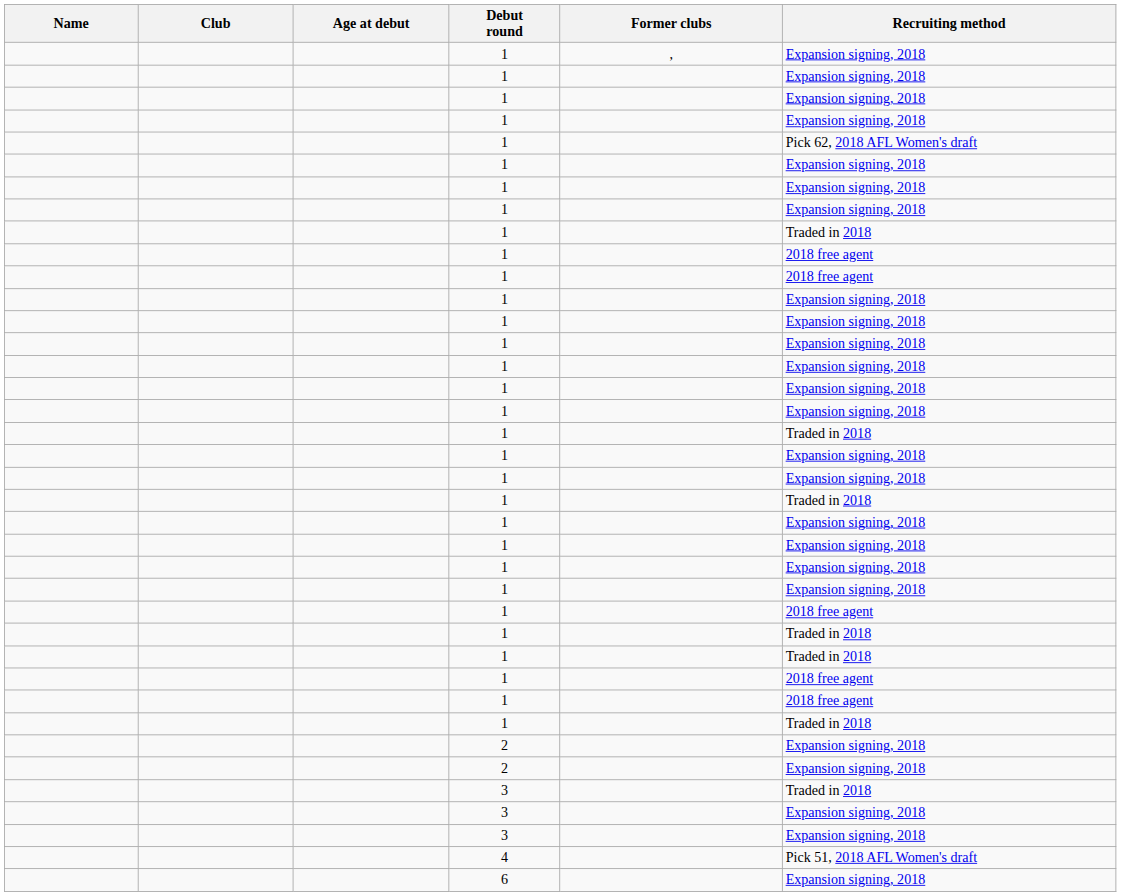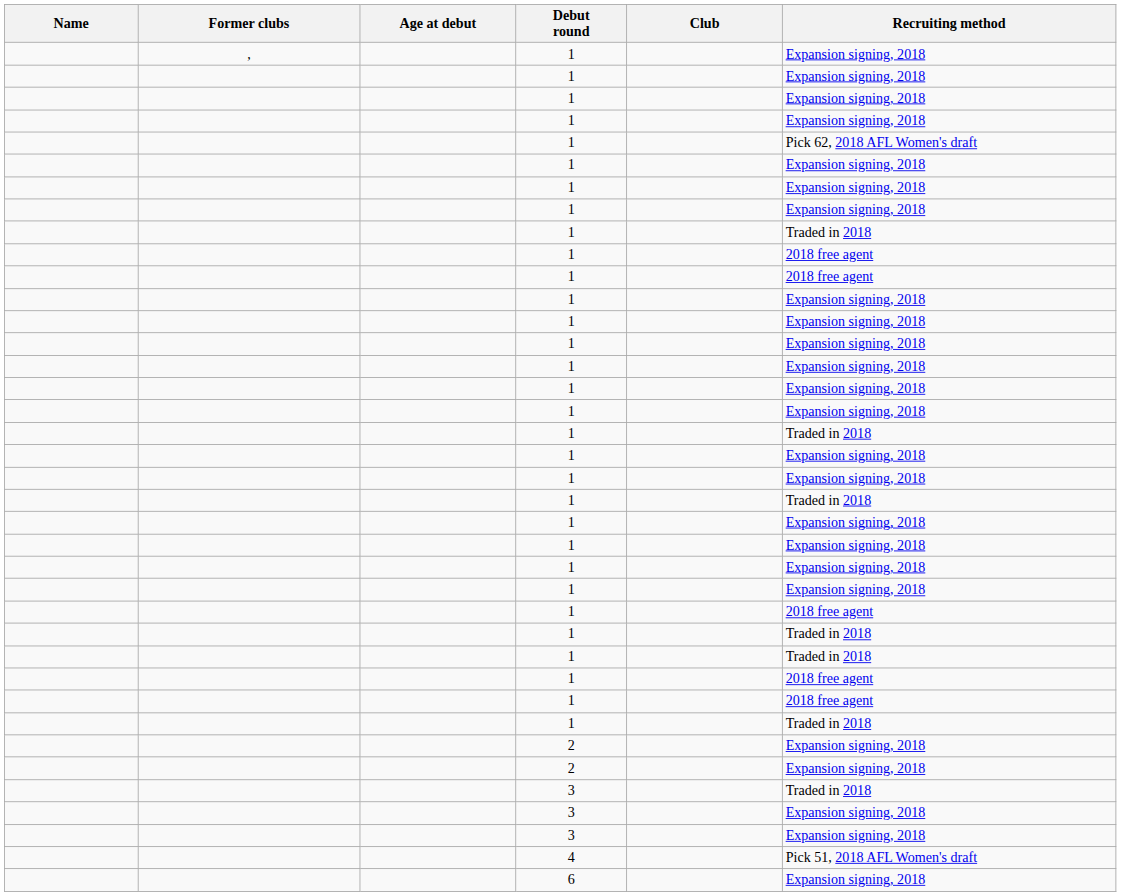 <table class="wikitable sortable" style="width:100%; text-align: center;">
 <tr style="background:#efefef;">
 <th style="width:6%;">Name</th>
-<th width=7%>Club</th>
+<th style="width:10%;">Former clubs</th>
 <th style="width:7%;">Age at debut</th>
 <th width=5%>Debut<br>round  </th>
-<th style="width:10%;">Former clubs</th>
+<th width=7%>Club</th>
 <th style="width:15%;">Recruiting method</th>
 </tr>
 <tr>
 <td align="left"></td>
-<td></td>
+<td>, </td>
 <td></td>
 <td>1</td>
-<td>, </td>
+<td></td>
 <td align="left"><a href='#'>Expansion signing, 2018</a></td>
 </tr>
 <tr>
 <td align="left"></td>
 <td></td>
 <td></td>
 <td>1</td>
 <td></td>
 <td align="left"><a href='#'>Expansion signing, 2018</a></td>
 </tr>
 <tr>
 <td align="left"></td>
 <td></td>
 <td></td>
 <td>1</td>
 <td></td>
 <td align="left"><a href='#'>Expansion signing, 2018</a></td>
 </tr>
 <tr>
 <td align="left"></td>
 <td></td>
 <td></td>
 <td>1</td>
 <td></td>
 <td align="left"><a href='#'>Expansion signing, 2018</a></td>
 </tr>
 <tr>
 <td align="left"></td>
 <td></td>
 <td></td>
 <td>1</td>
 <td></td>
 <td align="left">Pick 62, <a href='#'>2018 AFL Women's draft</a></td>
 </tr>
 <tr>
 <td align="left"></td>
 <td></td>
 <td></td>
 <td>1</td>
 <td></td>
 <td align="left"><a href='#'>Expansion signing, 2018</a></td>
 </tr>
 <tr>
 <td align="left"></td>
 <td></td>
 <td></td>
 <td>1</td>
 <td></td>
 <td align="left"><a href='#'>Expansion signing, 2018</a></td>
 </tr>
 <tr>
 <td align="left"></td>
 <td></td>
 <td></td>
 <td>1</td>
 <td></td>
 <td align="left"><a href='#'>Expansion signing, 2018</a></td>
 </tr>
 <tr>
 <td align="left"></td>
 <td></td>
 <td></td>
 <td>1</td>
 <td></td>
 <td align="left">Traded in <a href='#'>2018</a></td>
 </tr>
 <tr>
 <td align="left"></td>
 <td></td>
 <td></td>
 <td>1</td>
 <td></td>
 <td align="left"><a href='#'>2018 free agent</a></td>
 </tr>
 <tr>
 <td align="left"></td>
 <td></td>
 <td></td>
 <td>1</td>
 <td></td>
 <td align="left"><a href='#'>2018 free agent</a></td>
 </tr>
 <tr>
 <td align="left"></td>
 <td></td>
 <td></td>
 <td>1</td>
 <td></td>
 <td align="left"><a href='#'>Expansion signing, 2018</a></td>
 </tr>
 <tr>
 <td align="left"></td>
 <td></td>
 <td></td>
 <td>1</td>
 <td></td>
 <td align="left"><a href='#'>Expansion signing, 2018</a></td>
 </tr>
 <tr>
 <td align="left"></td>
 <td></td>
 <td></td>
 <td>1</td>
 <td></td>
 <td align="left"><a href='#'>Expansion signing, 2018</a></td>
 </tr>
 <tr>
 <td align="left"></td>
 <td></td>
 <td></td>
 <td>1</td>
 <td></td>
 <td align="left"><a href='#'>Expansion signing, 2018</a></td>
 </tr>
 <tr>
 <td align="left"></td>
 <td></td>
 <td></td>
 <td>1</td>
 <td></td>
 <td align="left"><a href='#'>Expansion signing, 2018</a></td>
 </tr>
 <tr>
 <td align="left"></td>
 <td></td>
 <td></td>
 <td>1</td>
 <td></td>
 <td align="left"><a href='#'>Expansion signing, 2018</a></td>
 </tr>
 <tr>
 <td align="left"></td>
 <td></td>
 <td></td>
 <td>1</td>
 <td></td>
 <td align="left">Traded in <a href='#'>2018</a></td>
 </tr>
 <tr>
 <td align="left"></td>
 <td></td>
 <td></td>
 <td>1</td>
 <td></td>
 <td align="left"><a href='#'>Expansion signing, 2018</a></td>
 </tr>
 <tr>
 <td align="left"></td>
 <td></td>
 <td></td>
 <td>1</td>
 <td></td>
 <td align="left"><a href='#'>Expansion signing, 2018</a></td>
 </tr>
 <tr>
 <td align="left"></td>
 <td></td>
 <td></td>
 <td>1</td>
 <td></td>
 <td align="left">Traded in <a href='#'>2018</a></td>
 </tr>
 <tr>
 <td align="left"></td>
 <td></td>
 <td></td>
 <td>1</td>
 <td></td>
 <td align="left"><a href='#'>Expansion signing, 2018</a></td>
 </tr>
 <tr>
 <td align="left"></td>
 <td></td>
 <td></td>
 <td>1</td>
 <td></td>
 <td align="left"><a href='#'>Expansion signing, 2018</a></td>
 </tr>
 <tr>
 <td align="left"></td>
 <td></td>
 <td></td>
 <td>1</td>
 <td></td>
 <td align="left"><a href='#'>Expansion signing, 2018</a></td>
 </tr>
 <tr>
 <td align="left"></td>
 <td></td>
 <td></td>
 <td>1</td>
 <td></td>
 <td align="left"><a href='#'>Expansion signing, 2018</a></td>
 </tr>
 <tr>
 <td align="left"></td>
 <td></td>
 <td></td>
 <td>1</td>
 <td></td>
 <td align="left"><a href='#'>2018 free agent</a></td>
 </tr>
 <tr>
 <td align="left"></td>
 <td></td>
 <td></td>
 <td>1</td>
 <td></td>
 <td align="left">Traded in <a href='#'>2018</a></td>
 </tr>
 <tr>
 <td align="left"></td>
 <td></td>
 <td></td>
 <td>1</td>
 <td></td>
 <td align="left">Traded in <a href='#'>2018</a></td>
 </tr>
 <tr>
 <td align="left"></td>
 <td></td>
 <td></td>
 <td>1</td>
 <td></td>
 <td align="left"><a href='#'>2018 free agent</a></td>
 </tr>
 <tr>
 <td align="left"></td>
 <td></td>
 <td></td>
 <td>1</td>
 <td></td>
 <td align="left"><a href='#'>2018 free agent</a></td>
 </tr>
 <tr>
 <td align="left"></td>
 <td></td>
 <td></td>
 <td>1</td>
 <td></td>
 <td align="left">Traded in <a href='#'>2018</a></td>
 </tr>
 <tr>
 <td align="left"></td>
 <td></td>
 <td></td>
 <td>2</td>
 <td></td>
 <td align="left"><a href='#'>Expansion signing, 2018</a></td>
 </tr>
 <tr>
 <td align="left"></td>
 <td></td>
 <td></td>
 <td>2</td>
 <td></td>
 <td align="left"><a href='#'>Expansion signing, 2018</a></td>
 </tr>
 <tr>
 <td align="left"></td>
 <td></td>
 <td></td>
 <td>3</td>
 <td></td>
 <td align="left">Traded in <a href='#'>2018</a></td>
 </tr>
 <tr>
 <td align="left"></td>
 <td></td>
 <td></td>
 <td>3</td>
 <td></td>
 <td align="left"><a href='#'>Expansion signing, 2018</a></td>
 </tr>
 <tr>
 <td align="left"></td>
 <td></td>
 <td></td>
 <td>3</td>
 <td></td>
 <td align="left"><a href='#'>Expansion signing, 2018</a></td>
 </tr>
 <tr>
 <td align="left"></td>
 <td></td>
 <td></td>
 <td>4</td>
 <td></td>
 <td align="left">Pick 51, <a href='#'>2018 AFL Women's draft</a></td>
 </tr>
 <tr>
 <td align="left"></td>
 <td></td>
 <td></td>
 <td>6</td>
 <td></td>
 <td align="left"><a href='#'>Expansion signing, 2018</a></td>
 </tr>
 </table>
